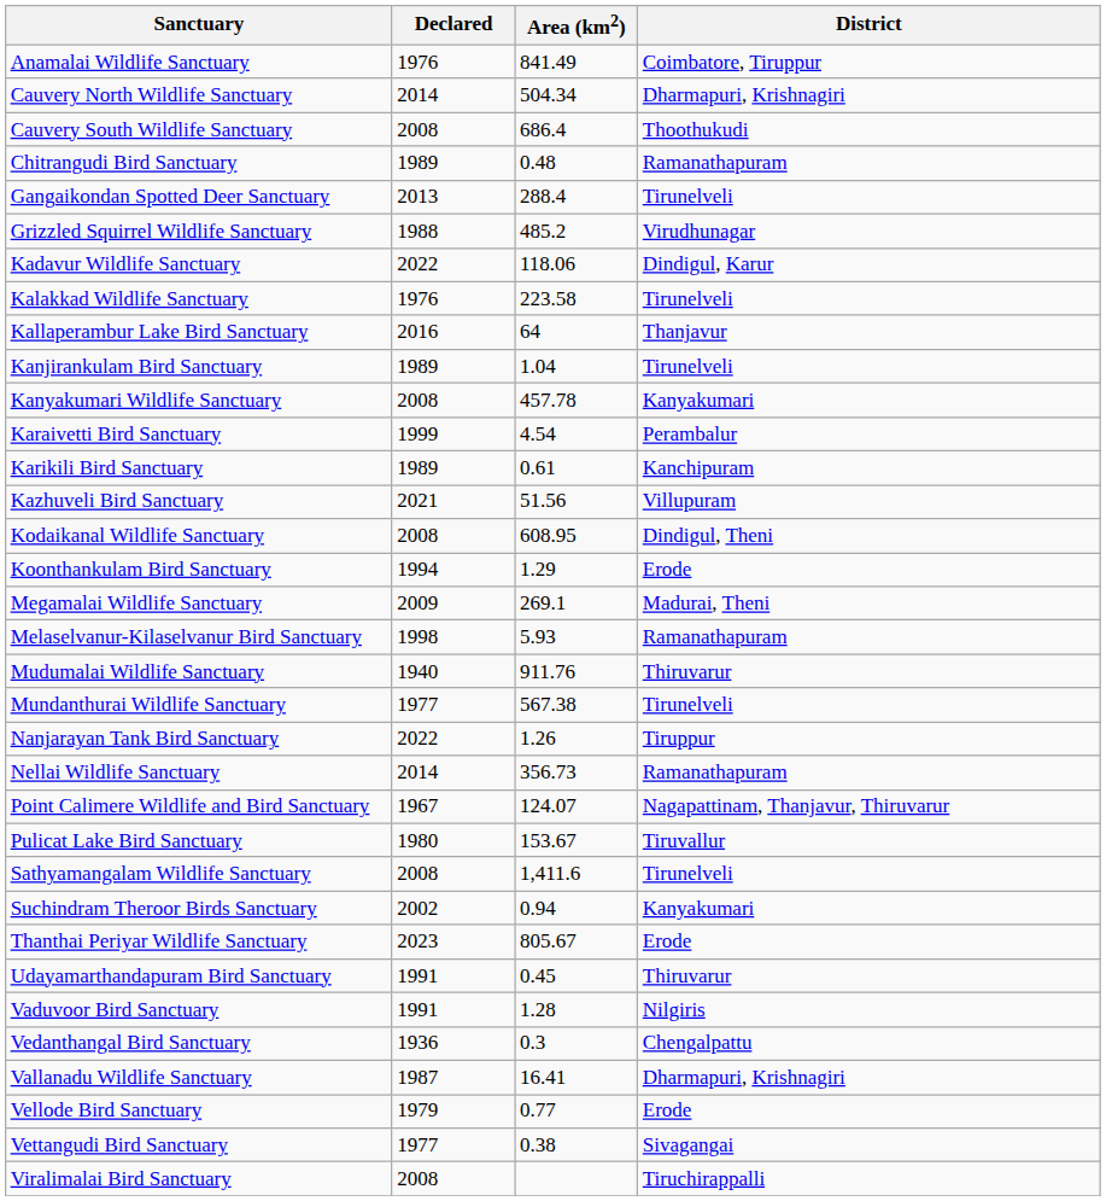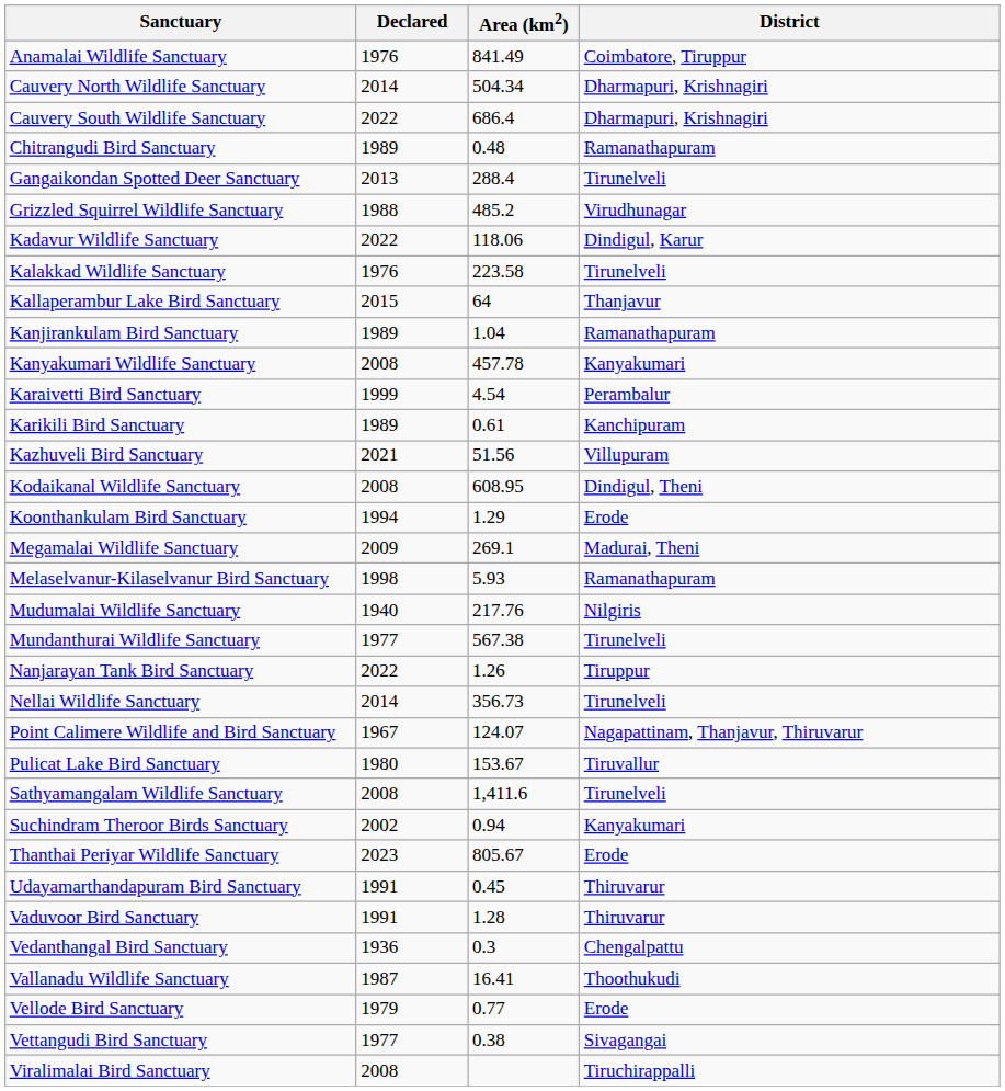 <table class="wikitable sortable defaultcenter col1left col4left" style="font-size: 85%">
 <tr>
 <th scope="col" style="width: 250px;">Sanctuary</th>
 <th scope="col" style="width: 75px;">Declared</th>
 <th scope="col" style="width: 75px;">Area (km<sup>2</sup>)</th>
 <th scope="col" style="width: 300px;">District</th>
 </tr>
 <tr>
 <td><a href='#'>Anamalai Wildlife Sanctuary</a></td>
 <td>1976</td>
 <td>841.49</td>
 <td><a href='#'>Coimbatore</a>, <a href='#'>Tiruppur</a></td>
 </tr>
 <tr>
 <td><a href='#'>Cauvery North Wildlife Sanctuary</a></td>
 <td>2014</td>
 <td>504.34</td>
 <td><a href='#'>Dharmapuri</a>, <a href='#'>Krishnagiri</a></td>
 </tr>
 <tr>
 <td><a href='#'>Cauvery South Wildlife Sanctuary</a></td>
-<td>2008</td>
+<td>2022</td>
 <td>686.4</td>
-<td><a href='#'>Thoothukudi</a></td>
+<td><a href='#'>Dharmapuri</a>, <a href='#'>Krishnagiri</a></td>
 </tr>
 <tr>
 <td><a href='#'>Chitrangudi Bird Sanctuary</a></td>
 <td>1989</td>
 <td>0.48</td>
 <td><a href='#'>Ramanathapuram</a></td>
 </tr>
 <tr>
 <td><a href='#'>Gangaikondan Spotted Deer Sanctuary</a></td>
 <td>2013</td>
 <td>288.4</td>
 <td><a href='#'>Tirunelveli</a></td>
 </tr>
 <tr>
 <td><a href='#'>Grizzled Squirrel Wildlife Sanctuary</a></td>
 <td>1988</td>
 <td>485.2</td>
 <td><a href='#'>Virudhunagar</a></td>
 </tr>
 <tr>
 <td><a href='#'>Kadavur Wildlife Sanctuary</a></td>
 <td>2022</td>
 <td>118.06</td>
 <td><a href='#'>Dindigul</a>, <a href='#'>Karur</a></td>
 </tr>
 <tr>
 <td><a href='#'>Kalakkad Wildlife Sanctuary</a></td>
 <td>1976</td>
 <td>223.58</td>
 <td><a href='#'>Tirunelveli</a></td>
 </tr>
 <tr>
 <td><a href='#'>Kallaperambur Lake Bird Sanctuary</a></td>
-<td>2016</td>
+<td>2015</td>
 <td>64</td>
 <td><a href='#'>Thanjavur</a></td>
 </tr>
 <tr>
 <td><a href='#'>Kanjirankulam Bird Sanctuary</a></td>
 <td>1989</td>
 <td>1.04</td>
-<td><a href='#'>Tirunelveli</a></td>
+<td><a href='#'>Ramanathapuram</a></td>
 </tr>
 <tr>
 <td><a href='#'>Kanyakumari Wildlife Sanctuary</a></td>
 <td>2008</td>
 <td>457.78</td>
 <td><a href='#'>Kanyakumari</a></td>
 </tr>
 <tr>
 <td><a href='#'>Karaivetti Bird Sanctuary</a></td>
 <td>1999</td>
 <td>4.54</td>
 <td><a href='#'>Perambalur</a></td>
 </tr>
 <tr>
 <td><a href='#'>Karikili Bird Sanctuary</a></td>
 <td>1989</td>
 <td>0.61</td>
 <td><a href='#'>Kanchipuram</a></td>
 </tr>
 <tr>
 <td><a href='#'>Kazhuveli Bird Sanctuary</a></td>
 <td>2021</td>
 <td>51.56</td>
 <td><a href='#'>Villupuram</a></td>
 </tr>
 <tr>
 <td><a href='#'>Kodaikanal Wildlife Sanctuary</a></td>
 <td>2008</td>
 <td>608.95</td>
 <td><a href='#'>Dindigul</a>, <a href='#'>Theni</a></td>
 </tr>
 <tr>
 <td><a href='#'>Koonthankulam Bird Sanctuary</a></td>
 <td>1994</td>
 <td>1.29</td>
 <td><a href='#'>Erode</a></td>
 </tr>
 <tr>
 <td><a href='#'>Megamalai Wildlife Sanctuary</a></td>
 <td>2009</td>
 <td>269.1</td>
 <td><a href='#'>Madurai</a>, <a href='#'>Theni</a></td>
 </tr>
 <tr>
 <td><a href='#'>Melaselvanur-Kilaselvanur Bird Sanctuary</a></td>
 <td>1998</td>
 <td>5.93</td>
 <td><a href='#'>Ramanathapuram</a></td>
 </tr>
 <tr>
 <td><a href='#'>Mudumalai Wildlife Sanctuary</a></td>
 <td>1940</td>
-<td>911.76</td>
-<td><a href='#'>Thiruvarur</a></td>
+<td>217.76</td>
+<td><a href='#'>Nilgiris</a></td>
 </tr>
 <tr>
 <td><a href='#'>Mundanthurai Wildlife Sanctuary</a></td>
 <td>1977</td>
 <td>567.38</td>
 <td><a href='#'>Tirunelveli</a></td>
 </tr>
 <tr>
 <td><a href='#'>Nanjarayan Tank Bird Sanctuary</a></td>
 <td>2022</td>
 <td>1.26</td>
 <td><a href='#'>Tiruppur</a></td>
 </tr>
 <tr>
 <td><a href='#'>Nellai Wildlife Sanctuary</a></td>
 <td>2014</td>
 <td>356.73</td>
-<td><a href='#'>Ramanathapuram</a></td>
+<td><a href='#'>Tirunelveli</a></td>
 </tr>
 <tr>
 <td><a href='#'>Point Calimere Wildlife and Bird Sanctuary</a></td>
 <td>1967</td>
 <td>124.07</td>
 <td><a href='#'>Nagapattinam</a>, <a href='#'>Thanjavur</a>, <a href='#'>Thiruvarur</a></td>
 </tr>
 <tr>
 <td><a href='#'>Pulicat Lake Bird Sanctuary</a></td>
 <td>1980</td>
 <td>153.67</td>
 <td><a href='#'>Tiruvallur</a></td>
 </tr>
 <tr>
 <td><a href='#'>Sathyamangalam Wildlife Sanctuary</a></td>
 <td>2008</td>
 <td>1,411.6</td>
 <td><a href='#'>Tirunelveli</a></td>
 </tr>
 <tr>
 <td><a href='#'>Suchindram Theroor Birds Sanctuary</a></td>
 <td>2002</td>
 <td>0.94</td>
 <td><a href='#'>Kanyakumari</a></td>
 </tr>
 <tr>
 <td><a href='#'>Thanthai Periyar Wildlife Sanctuary</a></td>
 <td>2023</td>
 <td>805.67</td>
 <td><a href='#'>Erode</a></td>
 </tr>
 <tr>
 <td><a href='#'>Udayamarthandapuram Bird Sanctuary</a></td>
 <td>1991</td>
 <td>0.45</td>
 <td><a href='#'>Thiruvarur</a></td>
 </tr>
 <tr>
 <td><a href='#'>Vaduvoor Bird Sanctuary</a></td>
 <td>1991</td>
 <td>1.28</td>
-<td><a href='#'>Nilgiris</a></td>
+<td><a href='#'>Thiruvarur</a></td>
 </tr>
 <tr>
 <td><a href='#'>Vedanthangal Bird Sanctuary</a></td>
 <td>1936</td>
 <td>0.3</td>
 <td><a href='#'>Chengalpattu</a></td>
 </tr>
 <tr>
 <td><a href='#'>Vallanadu Wildlife Sanctuary</a></td>
 <td>1987</td>
 <td>16.41</td>
-<td><a href='#'>Dharmapuri</a>, <a href='#'>Krishnagiri</a></td>
+<td><a href='#'>Thoothukudi</a></td>
 </tr>
 <tr>
 <td><a href='#'>Vellode Bird Sanctuary</a></td>
 <td>1979</td>
 <td>0.77</td>
 <td><a href='#'>Erode</a></td>
 </tr>
 <tr>
 <td><a href='#'>Vettangudi Bird Sanctuary</a></td>
 <td>1977</td>
 <td>0.38</td>
 <td><a href='#'>Sivagangai</a></td>
 </tr>
 <tr>
 <td><a href='#'>Viralimalai Bird Sanctuary</a></td>
 <td>2008</td>
 <td></td>
 <td><a href='#'>Tiruchirappalli</a></td>
 </tr>
 </table>
